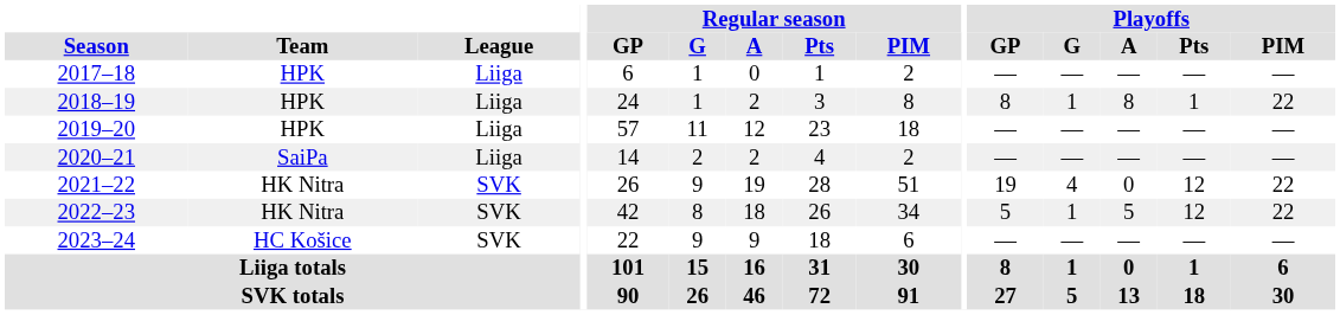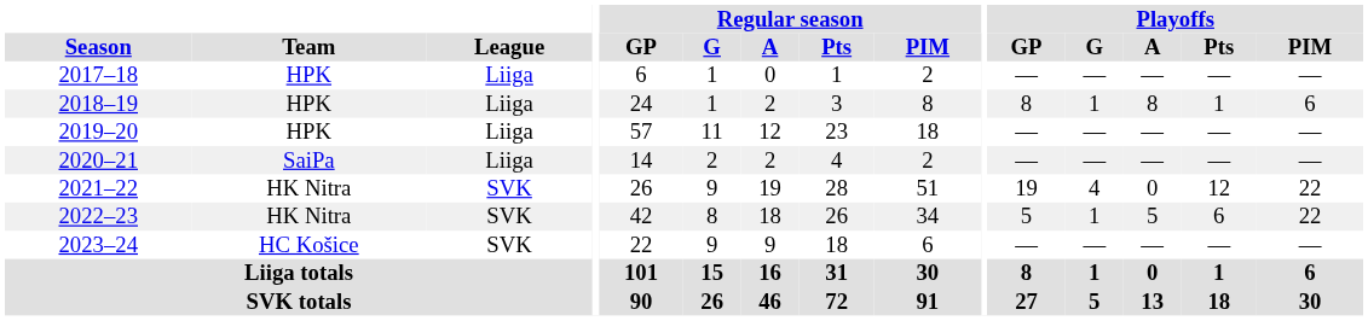 <table border="0" cellpadding="1" cellspacing="0" style="text-align:center; width:60em">
 <tr bgcolor="#e0e0e0">
 <th colspan="3" bgcolor="#ffffff"></th>
 <th rowspan="99" bgcolor="#ffffff"></th>
 <th colspan="5"><a href='#'>Regular season</a></th>
 <th rowspan="99" bgcolor="#ffffff"></th>
 <th colspan="5"><a href='#'>Playoffs</a></th>
 </tr>
 <tr bgcolor="#e0e0e0">
 <th><a href='#'>Season</a></th>
 <th>Team</th>
 <th>League</th>
 <th>GP</th>
 <th><a href='#'>G</a></th>
 <th><a href='#'>A</a></th>
 <th><a href='#'>Pts</a></th>
 <th><a href='#'>PIM</a></th>
 <th>GP</th>
 <th>G</th>
 <th>A</th>
 <th>Pts</th>
 <th>PIM</th>
 </tr>
 <tr>
 <td><a href='#'>2017–18</a></td>
 <td><a href='#'>HPK</a></td>
 <td><a href='#'>Liiga</a></td>
 <td>6</td>
 <td>1</td>
 <td>0</td>
 <td>1</td>
 <td>2</td>
 <td>—</td>
 <td>—</td>
 <td>—</td>
 <td>—</td>
 <td>—</td>
 </tr>
 <tr bgcolor="#f0f0f0">
 <td><a href='#'>2018–19</a></td>
 <td>HPK</td>
 <td>Liiga</td>
 <td>24</td>
 <td>1</td>
 <td>2</td>
 <td>3</td>
 <td>8</td>
 <td>8</td>
 <td>1</td>
 <td>8</td>
 <td>1</td>
-<td>22</td>
+<td>6</td>
 </tr>
 <tr>
 <td><a href='#'>2019–20</a></td>
 <td>HPK</td>
 <td>Liiga</td>
 <td>57</td>
 <td>11</td>
 <td>12</td>
 <td>23</td>
 <td>18</td>
 <td>—</td>
 <td>—</td>
 <td>—</td>
 <td>—</td>
 <td>—</td>
 </tr>
 <tr bgcolor="#f0f0f0">
 <td><a href='#'>2020–21</a></td>
 <td><a href='#'>SaiPa</a></td>
 <td>Liiga</td>
 <td>14</td>
 <td>2</td>
 <td>2</td>
 <td>4</td>
 <td>2</td>
 <td>—</td>
 <td>—</td>
 <td>—</td>
 <td>—</td>
 <td>—</td>
 </tr>
 <tr>
 <td><a href='#'>2021–22</a></td>
 <td>HK Nitra</td>
 <td><a href='#'>SVK</a></td>
 <td>26</td>
 <td>9</td>
 <td>19</td>
 <td>28</td>
 <td>51</td>
 <td>19</td>
 <td>4</td>
 <td>0</td>
 <td>12</td>
 <td>22</td>
 </tr>
 <tr bgcolor="#f0f0f0">
 <td><a href='#'>2022–23</a></td>
 <td>HK Nitra</td>
 <td>SVK</td>
 <td>42</td>
 <td>8</td>
 <td>18</td>
 <td>26</td>
 <td>34</td>
 <td>5</td>
 <td>1</td>
 <td>5</td>
-<td>12</td>
+<td>6</td>
 <td>22</td>
 </tr>
 <tr>
 <td><a href='#'>2023–24</a></td>
 <td><a href='#'>HC Košice</a></td>
 <td>SVK</td>
 <td>22</td>
 <td>9</td>
 <td>9</td>
 <td>18</td>
 <td>6</td>
 <td>—</td>
 <td>—</td>
 <td>—</td>
 <td>—</td>
 <td>—</td>
 </tr>
 <tr bgcolor="#e0e0e0">
 <th colspan="3">Liiga totals</th>
 <th>101</th>
 <th>15</th>
 <th>16</th>
 <th>31</th>
 <th>30</th>
 <th>8</th>
 <th>1</th>
 <th>0</th>
 <th>1</th>
 <th>6</th>
 </tr>
 <tr bgcolor="#e0e0e0">
 <th colspan="3">SVK totals</th>
 <th>90</th>
 <th>26</th>
 <th>46</th>
 <th>72</th>
 <th>91</th>
 <th>27</th>
 <th>5</th>
 <th>13</th>
 <th>18</th>
 <th>30</th>
 </tr>
 </table>
